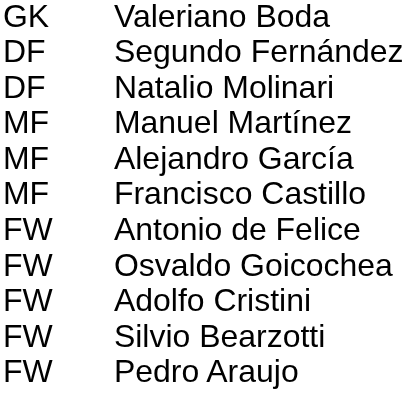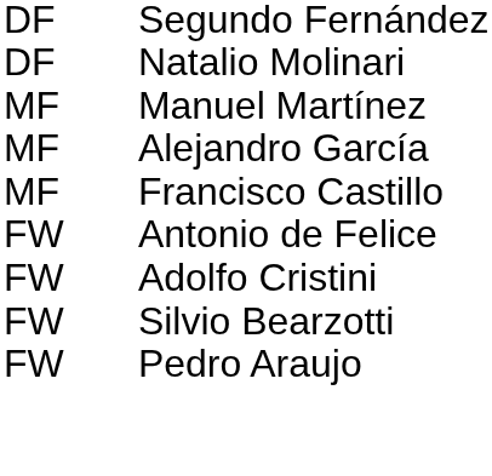 <table cellspacing="0" cellpadding="0" style="font-size:90%; margin:0.2em auto;">
 <tr>
 <th width="25"></th>
 <th width="25"></th>
-</tr>
-<tr>
-<td>GK</td>
-<td></td>
-<td>Valeriano Boda</td>
 </tr>
 <tr>
 <td>DF</td>
 <td></td>
 <td>Segundo Fernández</td>
 </tr>
 <tr>
 <td>DF</td>
 <td></td>
 <td>Natalio Molinari</td>
 </tr>
 <tr>
 <td>MF</td>
 <td></td>
 <td>Manuel Martínez</td>
 </tr>
 <tr>
 <td>MF</td>
 <td></td>
 <td>Alejandro García</td>
 </tr>
 <tr>
 <td>MF</td>
 <td></td>
 <td>Francisco Castillo</td>
 </tr>
 <tr>
 <td>FW</td>
 <td></td>
 <td>Antonio de Felice</td>
 </tr>
 <tr>
 <td>FW</td>
 <td></td>
-<td>Osvaldo Goicochea</td>
-</tr>
-<tr>
-<td>FW</td>
-<td></td>
 <td>Adolfo Cristini</td>
 </tr>
 <tr>
 <td>FW</td>
 <td></td>
 <td>Silvio Bearzotti</td>
 </tr>
 <tr>
 <td>FW</td>
 <td></td>
 <td>Pedro Araujo</td>
 </tr>
 </table>
